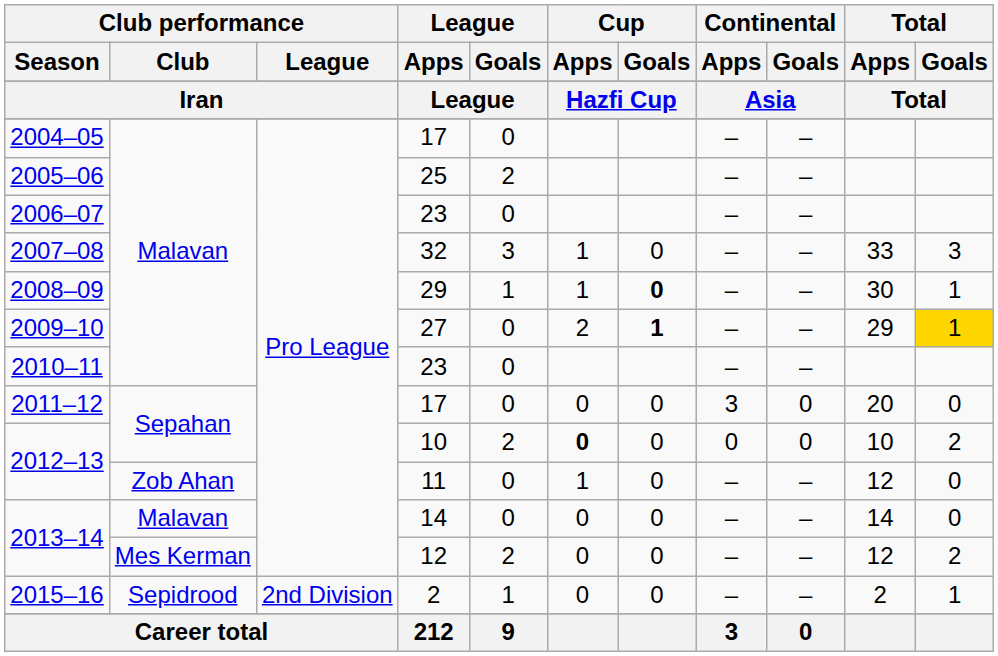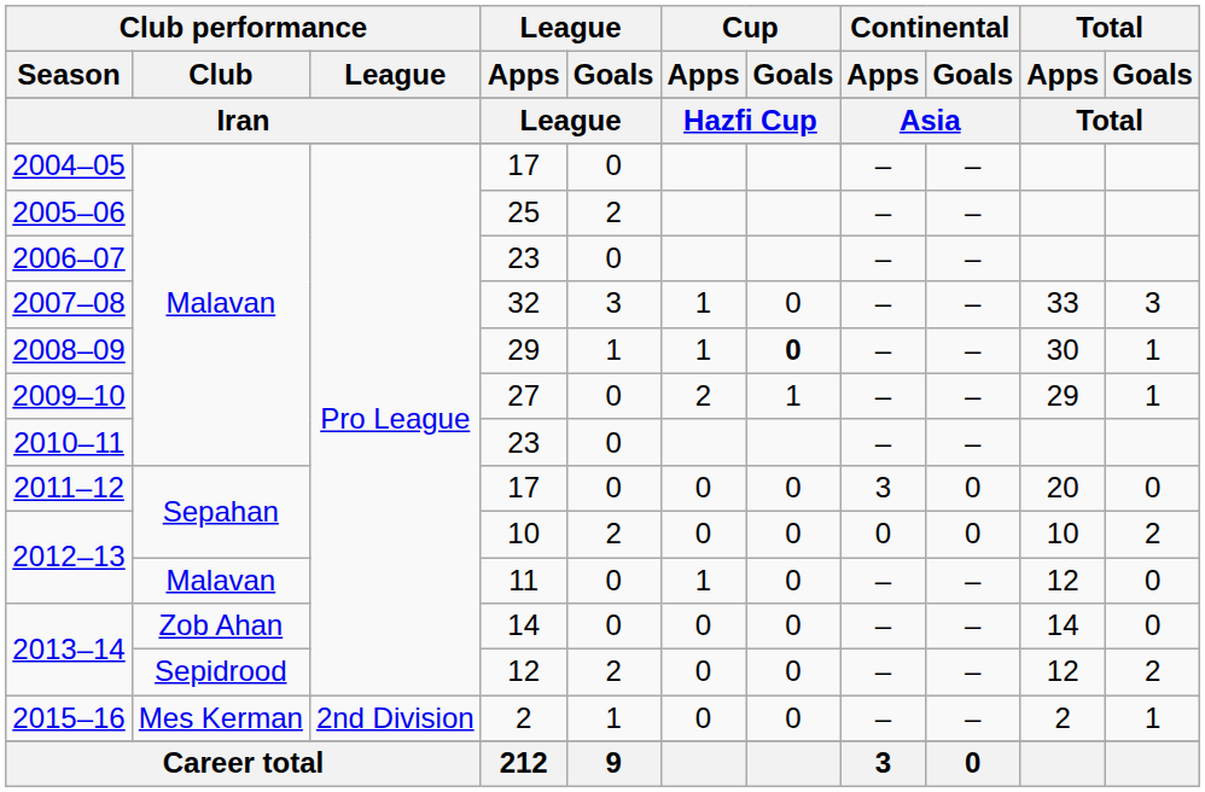 <table class="wikitable" style="text-align:center">
 <tr>
 <th colspan=3>Club performance</th>
 <th colspan=2>League</th>
 <th colspan=2>Cup</th>
 <th colspan=2>Continental</th>
 <th colspan=2>Total</th>
 </tr>
 <tr>
 <th>Season</th>
 <th>Club</th>
 <th>League</th>
 <th>Apps</th>
 <th>Goals</th>
 <th>Apps</th>
 <th>Goals</th>
 <th>Apps</th>
 <th>Goals</th>
 <th>Apps</th>
 <th>Goals</th>
 </tr>
 <tr>
 </tr>
 <tr>
 <th colspan=3>Iran</th>
 <th colspan=2>League</th>
 <th colspan=2><a href='#'>Hazfi Cup</a></th>
 <th colspan=2><a href='#'>Asia</a></th>
 <th colspan=2>Total</th>
 </tr>
 <tr>
 </tr>
 <tr>
 <td><a href='#'>2004–05</a></td>
 <td rowspan="7"><a href='#'>Malavan</a></td>
 <td rowspan="12"><a href='#'>Pro League</a></td>
 <td>17</td>
 <td>0</td>
 <td></td>
 <td></td>
 <td>–</td>
 <td>–</td>
 <td></td>
 <td></td>
 </tr>
 <tr>
 <td><a href='#'>2005–06</a></td>
 <td>25</td>
 <td>2</td>
 <td></td>
 <td></td>
 <td>–</td>
 <td>–</td>
 <td></td>
 <td></td>
 </tr>
 <tr>
 <td><a href='#'>2006–07</a></td>
 <td>23</td>
 <td>0</td>
 <td></td>
 <td></td>
 <td>–</td>
 <td>–</td>
 <td></td>
 <td></td>
 </tr>
 <tr>
 <td><a href='#'>2007–08</a></td>
 <td>32</td>
 <td>3</td>
 <td>1</td>
 <td>0</td>
 <td>–</td>
 <td>–</td>
 <td>33</td>
 <td>3</td>
 </tr>
 <tr>
 <td><a href='#'>2008–09</a></td>
 <td>29</td>
 <td>1</td>
 <td>1</td>
 <td><strong>0</strong></td>
 <td>–</td>
 <td>–</td>
 <td>30</td>
 <td>1</td>
 </tr>
 <tr>
 <td><a href='#'>2009–10</a></td>
 <td>27</td>
 <td>0</td>
 <td>2</td>
-<td><strong>1</strong></td>
+<td>1</td>
 <td>–</td>
 <td>–</td>
 <td>29</td>
-<td style="background: gold;">1</td>
+<td>1</td>
 </tr>
 <tr>
 <td><a href='#'>2010–11</a></td>
 <td>23</td>
 <td>0</td>
 <td></td>
 <td></td>
 <td>–</td>
 <td>–</td>
 <td></td>
 <td></td>
 </tr>
 <tr>
 <td><a href='#'>2011–12</a></td>
 <td rowspan="2"><a href='#'>Sepahan</a></td>
 <td>17</td>
 <td>0</td>
 <td>0</td>
 <td>0</td>
 <td>3</td>
 <td>0</td>
 <td>20</td>
 <td>0</td>
 </tr>
 <tr>
 <td rowspan="2"><a href='#'>2012–13</a></td>
 <td>10</td>
 <td>2</td>
-<td><strong>0</strong></td>
+<td>0</td>
 <td>0</td>
 <td>0</td>
 <td>0</td>
 <td>10</td>
 <td>2</td>
 </tr>
 <tr>
-<td rowspan="1"><a href='#'>Zob Ahan</a></td>
+<td><a href='#'>Malavan</a></td>
 <td>11</td>
 <td>0</td>
 <td>1</td>
 <td>0</td>
 <td>–</td>
 <td>–</td>
 <td>12</td>
 <td>0</td>
 </tr>
 <tr>
 <td rowspan="2"><a href='#'>2013–14</a></td>
-<td><a href='#'>Malavan</a></td>
+<td rowspan="1"><a href='#'>Zob Ahan</a></td>
 <td>14</td>
 <td>0</td>
 <td>0</td>
 <td>0</td>
 <td>–</td>
 <td>–</td>
 <td>14</td>
 <td>0</td>
 </tr>
 <tr>
-<td rowspan="1"><a href='#'>Mes Kerman</a></td>
+<td rowspan="1"><a href='#'>Sepidrood</a></td>
 <td>12</td>
 <td>2</td>
 <td>0</td>
 <td>0</td>
 <td>–</td>
 <td>–</td>
 <td>12</td>
 <td>2</td>
 </tr>
 <tr>
 <td><a href='#'>2015–16</a></td>
-<td rowspan="1"><a href='#'>Sepidrood</a></td>
+<td rowspan="1"><a href='#'>Mes Kerman</a></td>
 <td rowspan="1"><a href='#'>2nd Division</a></td>
 <td>2</td>
 <td>1</td>
 <td>0</td>
 <td>0</td>
 <td>–</td>
 <td>–</td>
 <td>2</td>
 <td>1</td>
 </tr>
 <tr>
 </tr>
 <tr>
 <th colspan=3>Career total</th>
 <th>212</th>
 <th>9</th>
 <th></th>
 <th></th>
 <th>3</th>
 <th>0</th>
 <th></th>
 <th></th>
 </tr>
 </table>
